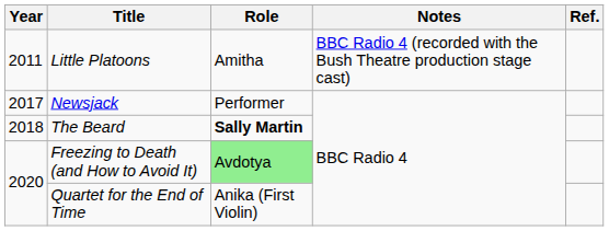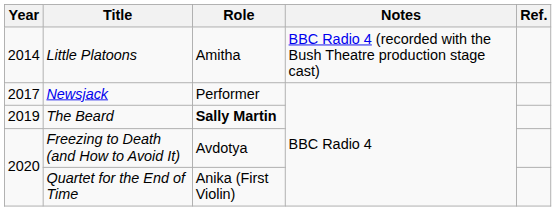 <table class="wikitable sortable">
 <tr>
 <th>Year</th>
 <th>Title</th>
 <th>Role</th>
 <th class="unsortable">Notes</th>
 <th class="unsortable">Ref.</th>
 </tr>
 <tr>
-<td>2011</td>
+<td>2014</td>
 <td><em>Little Platoons</em></td>
 <td>Amitha</td>
 <td><a href='#'>BBC Radio 4</a> (recorded with the Bush Theatre production stage cast)</td>
 <td></td>
 </tr>
 <tr>
 <td>2017</td>
 <td><em><a href='#'>Newsjack</a></em></td>
 <td>Performer</td>
 <td rowspan=5>BBC Radio 4</td>
 <td></td>
 </tr>
 <tr>
-<td>2018</td>
+<td>2019</td>
 <td><em>The Beard</em></td>
 <td><strong>Sally Martin</strong></td>
 <td></td>
 </tr>
 <tr>
 <td rowspan=2>2020</td>
 <td><em>Freezing to Death (and How to Avoid It)</em></td>
-<td style="background: lightgreen;">Avdotya</td>
+<td>Avdotya</td>
 <td></td>
 </tr>
 <tr>
 <td><em>Quartet for the End of Time</em></td>
 <td>Anika (First Violin)</td>
 <td></td>
 </tr>
 </table>
